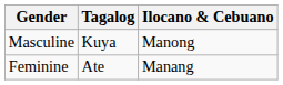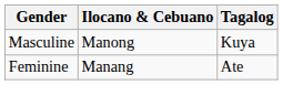 <table class="wikitable">
 <tr>
 <th>Gender</th>
+<th>Ilocano & Cebuano</th>
 <th>Tagalog</th>
-<th>Ilocano & Cebuano</th>
 </tr>
 <tr>
 <td>Masculine</td>
+<td>Manong</td>
 <td>Kuya</td>
-<td>Manong</td>
 </tr>
 <tr>
 <td>Feminine</td>
+<td>Manang</td>
 <td>Ate</td>
-<td>Manang</td>
 </tr>
 </table>
